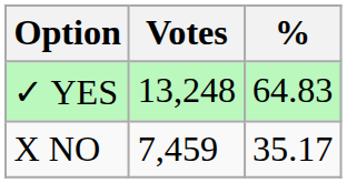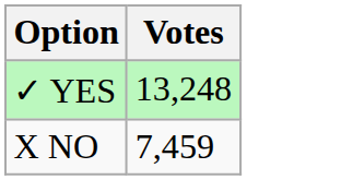 <table class="wikitable">
 <tr>
 <th>Option</th>
 <th>Votes</th>
-<th>%</th>
 </tr>
 <tr>
 <td style=background:#bbf8be>✓ YES</td>
 <td style=background:#bbf8be>13,248</td>
-<td style=background:#bbf8be>64.83</td>
 </tr>
 <tr>
 <td>X NO</td>
 <td>7,459</td>
-<td>35.17</td>
 </tr>
 </table>
